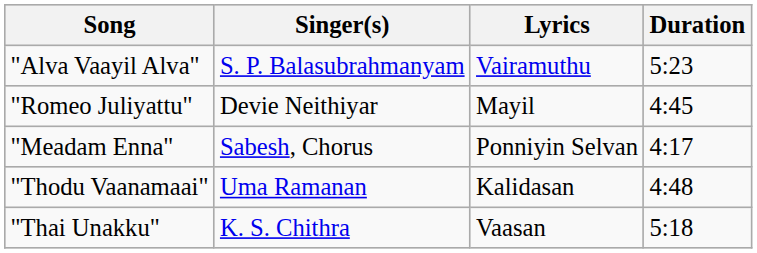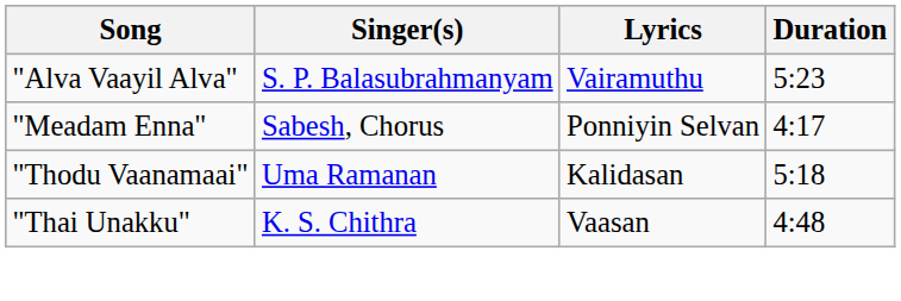 <table class="wikitable" style="font-size:95%;">
 <tr>
 <th>Song</th>
 <th>Singer(s)</th>
 <th>Lyrics</th>
 <th>Duration</th>
 </tr>
 <tr>
 <td>"Alva Vaayil Alva"</td>
 <td><a href='#'>S. P. Balasubrahmanyam</a></td>
 <td><a href='#'>Vairamuthu</a></td>
 <td>5:23</td>
 </tr>
 <tr>
-<td>"Romeo Juliyattu"</td>
-<td>Devie Neithiyar</td>
-<td>Mayil</td>
-<td>4:45</td>
-</tr>
-<tr>
 <td>"Meadam Enna"</td>
 <td><a href='#'>Sabesh</a>, Chorus</td>
 <td>Ponniyin Selvan</td>
 <td>4:17</td>
 </tr>
 <tr>
 <td>"Thodu Vaanamaai"</td>
 <td><a href='#'>Uma Ramanan</a></td>
 <td>Kalidasan</td>
-<td>4:48</td>
+<td>5:18</td>
 </tr>
 <tr>
 <td>"Thai Unakku"</td>
 <td><a href='#'>K. S. Chithra</a></td>
 <td>Vaasan</td>
-<td>5:18</td>
+<td>4:48</td>
 </tr>
 </table>
